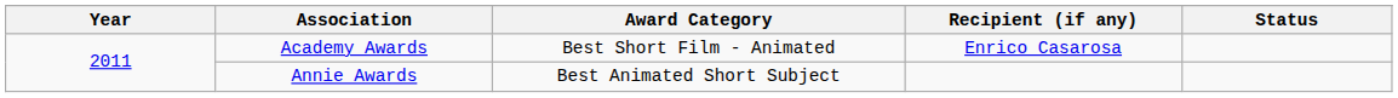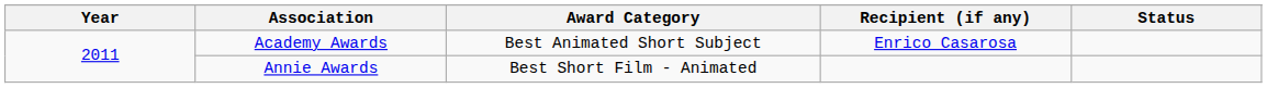 <table class="wikitable sortable" style="text-align: center">
 <tr>
 </tr>
 <tr>
 <th width="150"><strong>Year</strong></th>
 <th width="200"><strong>Association</strong></th>
 <th width="300"><strong>Award Category</strong></th>
 <th width="200"><strong>Recipient (if any)</strong></th>
 <th width="150"><strong>Status</strong></th>
 </tr>
 <tr>
 <td rowspan=2><a href='#'>2011</a></td>
 <td><a href='#'>Academy Awards</a></td>
-<td>Best Short Film - Animated</td>
+<td>Best Animated Short Subject</td>
 <td><a href='#'>Enrico Casarosa</a></td>
 <td></td>
 </tr>
 <tr>
 <td><a href='#'>Annie Awards</a></td>
-<td>Best Animated Short Subject</td>
+<td>Best Short Film - Animated</td>
 <td></td>
 <td></td>
 </tr>
 </table>
